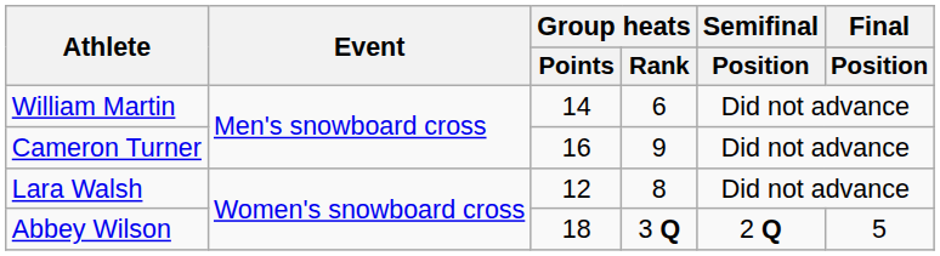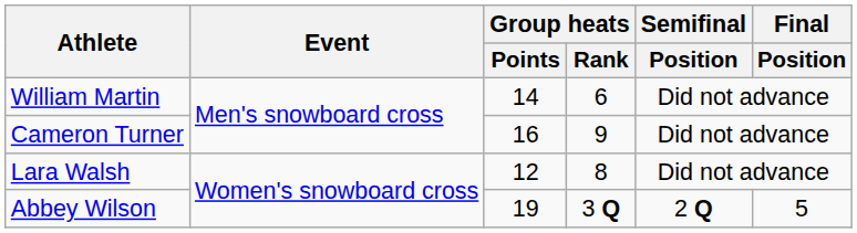 <table class="wikitable" style="font-size:90%">
 <tr>
 <th rowspan="2">Athlete</th>
 <th rowspan="2">Event</th>
 <th colspan=2>Group heats</th>
 <th>Semifinal</th>
 <th>Final</th>
 </tr>
 <tr style="font-size:95%">
 <th>Points</th>
 <th>Rank</th>
 <th>Position</th>
 <th>Position</th>
 </tr>
 <tr align=center>
 <td align=left><a href='#'>William Martin</a></td>
 <td align=left rowspan=2><a href='#'>Men's snowboard cross</a></td>
 <td>14</td>
 <td>6</td>
 <td colspan=2>Did not advance</td>
 </tr>
 <tr align=center>
 <td align=left><a href='#'>Cameron Turner</a></td>
 <td>16</td>
 <td>9</td>
 <td colspan=2>Did not advance</td>
 </tr>
 <tr align=center>
 <td align=left><a href='#'>Lara Walsh</a></td>
 <td align=left rowspan=2><a href='#'>Women's snowboard cross</a></td>
 <td>12</td>
 <td>8</td>
 <td colspan=2>Did not advance</td>
 </tr>
 <tr align=center>
 <td align=left><a href='#'>Abbey Wilson</a></td>
-<td>18</td>
+<td>19</td>
 <td>3 <strong>Q</strong></td>
 <td>2 <strong>Q</strong></td>
 <td>5</td>
 </tr>
 </table>
